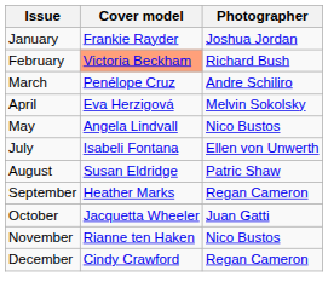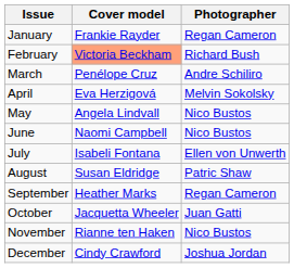 <table class="wikitable">
 <tr>
 <th>Issue</th>
 <th>Cover model</th>
 <th>Photographer</th>
 </tr>
 <tr>
 <td>January</td>
 <td><a href='#'>Frankie Rayder</a></td>
-<td><a href='#'>Joshua Jordan</a></td>
+<td><a href='#'>Regan Cameron</a></td>
 </tr>
 <tr>
 <td>February</td>
 <td style="background: lightsalmon;"><a href='#'>Victoria Beckham</a></td>
 <td><a href='#'>Richard Bush</a></td>
 </tr>
 <tr>
 <td>March</td>
 <td><a href='#'>Penélope Cruz</a></td>
 <td><a href='#'>Andre Schiliro</a></td>
 </tr>
 <tr>
 <td>April</td>
 <td><a href='#'>Eva Herzigová</a></td>
 <td><a href='#'>Melvin Sokolsky</a></td>
 </tr>
 <tr>
 <td>May</td>
 <td><a href='#'>Angela Lindvall</a></td>
+<td><a href='#'>Nico Bustos</a></td>
+</tr>
+<tr>
+<td>June</td>
+<td><a href='#'>Naomi Campbell</a></td>
 <td><a href='#'>Nico Bustos</a></td>
 </tr>
 <tr>
 <td>July</td>
 <td><a href='#'>Isabeli Fontana</a></td>
 <td><a href='#'>Ellen von Unwerth</a></td>
 </tr>
 <tr>
 <td>August</td>
 <td><a href='#'>Susan Eldridge</a></td>
 <td><a href='#'>Patric Shaw</a></td>
 </tr>
 <tr>
 <td>September</td>
 <td><a href='#'>Heather Marks</a></td>
 <td><a href='#'>Regan Cameron</a></td>
 </tr>
 <tr>
 <td>October</td>
 <td><a href='#'>Jacquetta Wheeler</a></td>
 <td><a href='#'>Juan Gatti</a></td>
 </tr>
 <tr>
 <td>November</td>
 <td><a href='#'>Rianne ten Haken</a></td>
 <td><a href='#'>Nico Bustos</a></td>
 </tr>
 <tr>
 <td>December</td>
 <td><a href='#'>Cindy Crawford</a></td>
-<td><a href='#'>Regan Cameron</a></td>
+<td><a href='#'>Joshua Jordan</a></td>
 </tr>
 </table>
